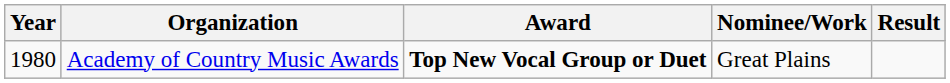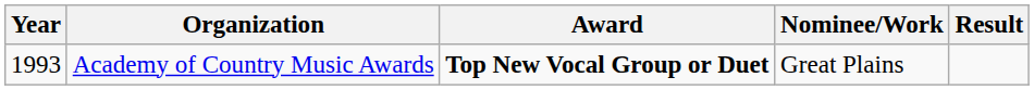 <table class="wikitable">
 <tr>
 <th>Year</th>
 <th>Organization</th>
 <th>Award</th>
 <th>Nominee/Work</th>
 <th>Result</th>
 </tr>
 <tr>
-<td>1980</td>
+<td>1993</td>
 <td><a href='#'>Academy of Country Music Awards</a></td>
 <td><strong>Top New Vocal Group or Duet</strong></td>
 <td>Great Plains</td>
 <td></td>
 </tr>
 </table>
